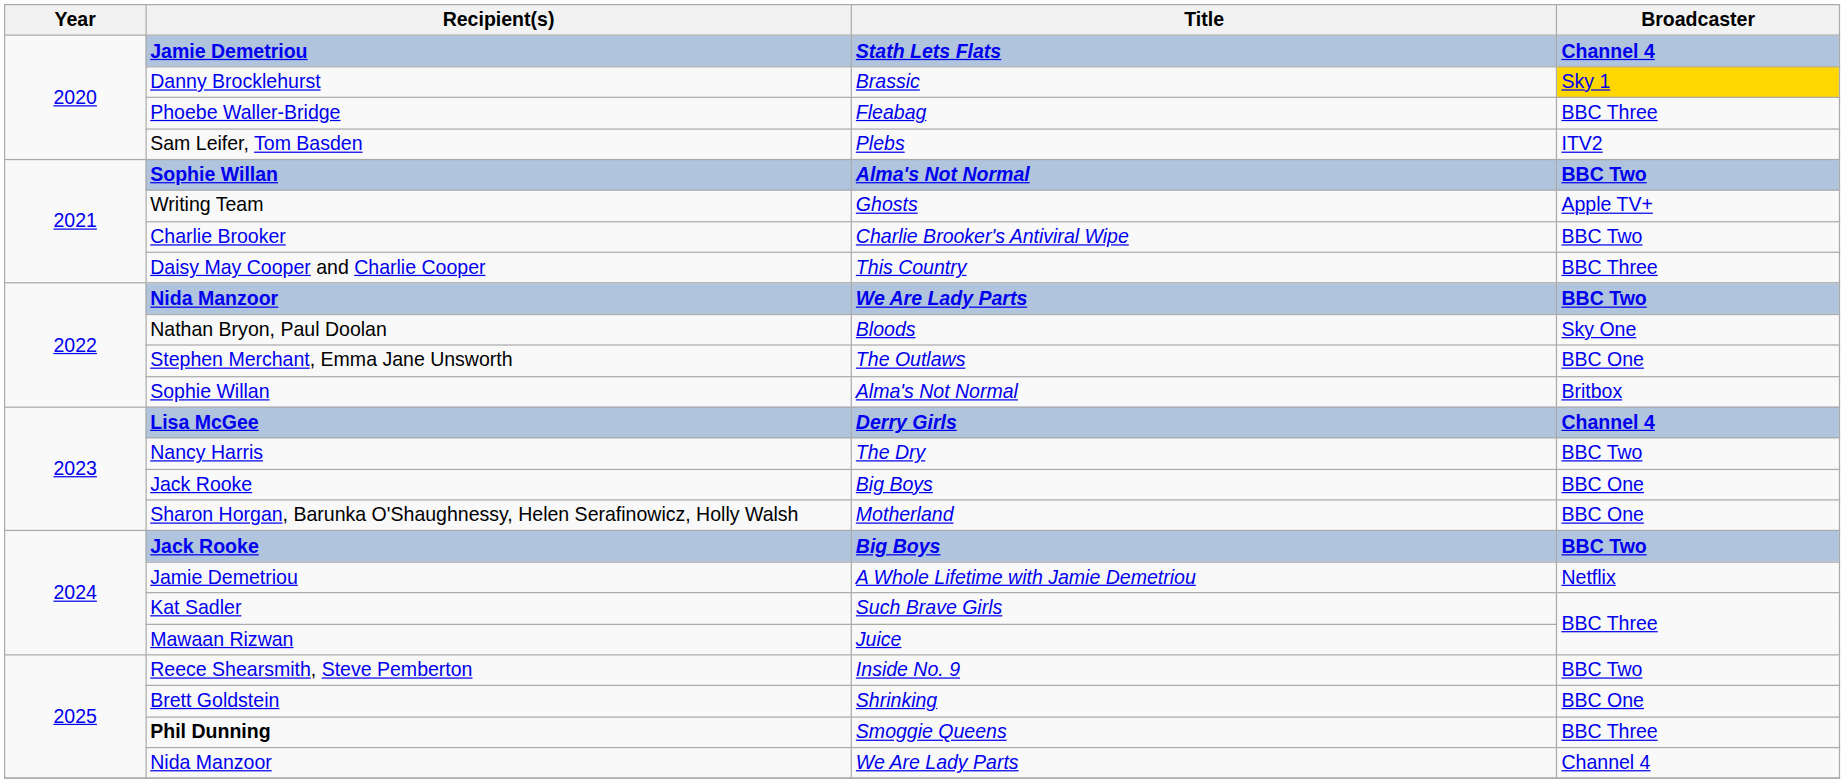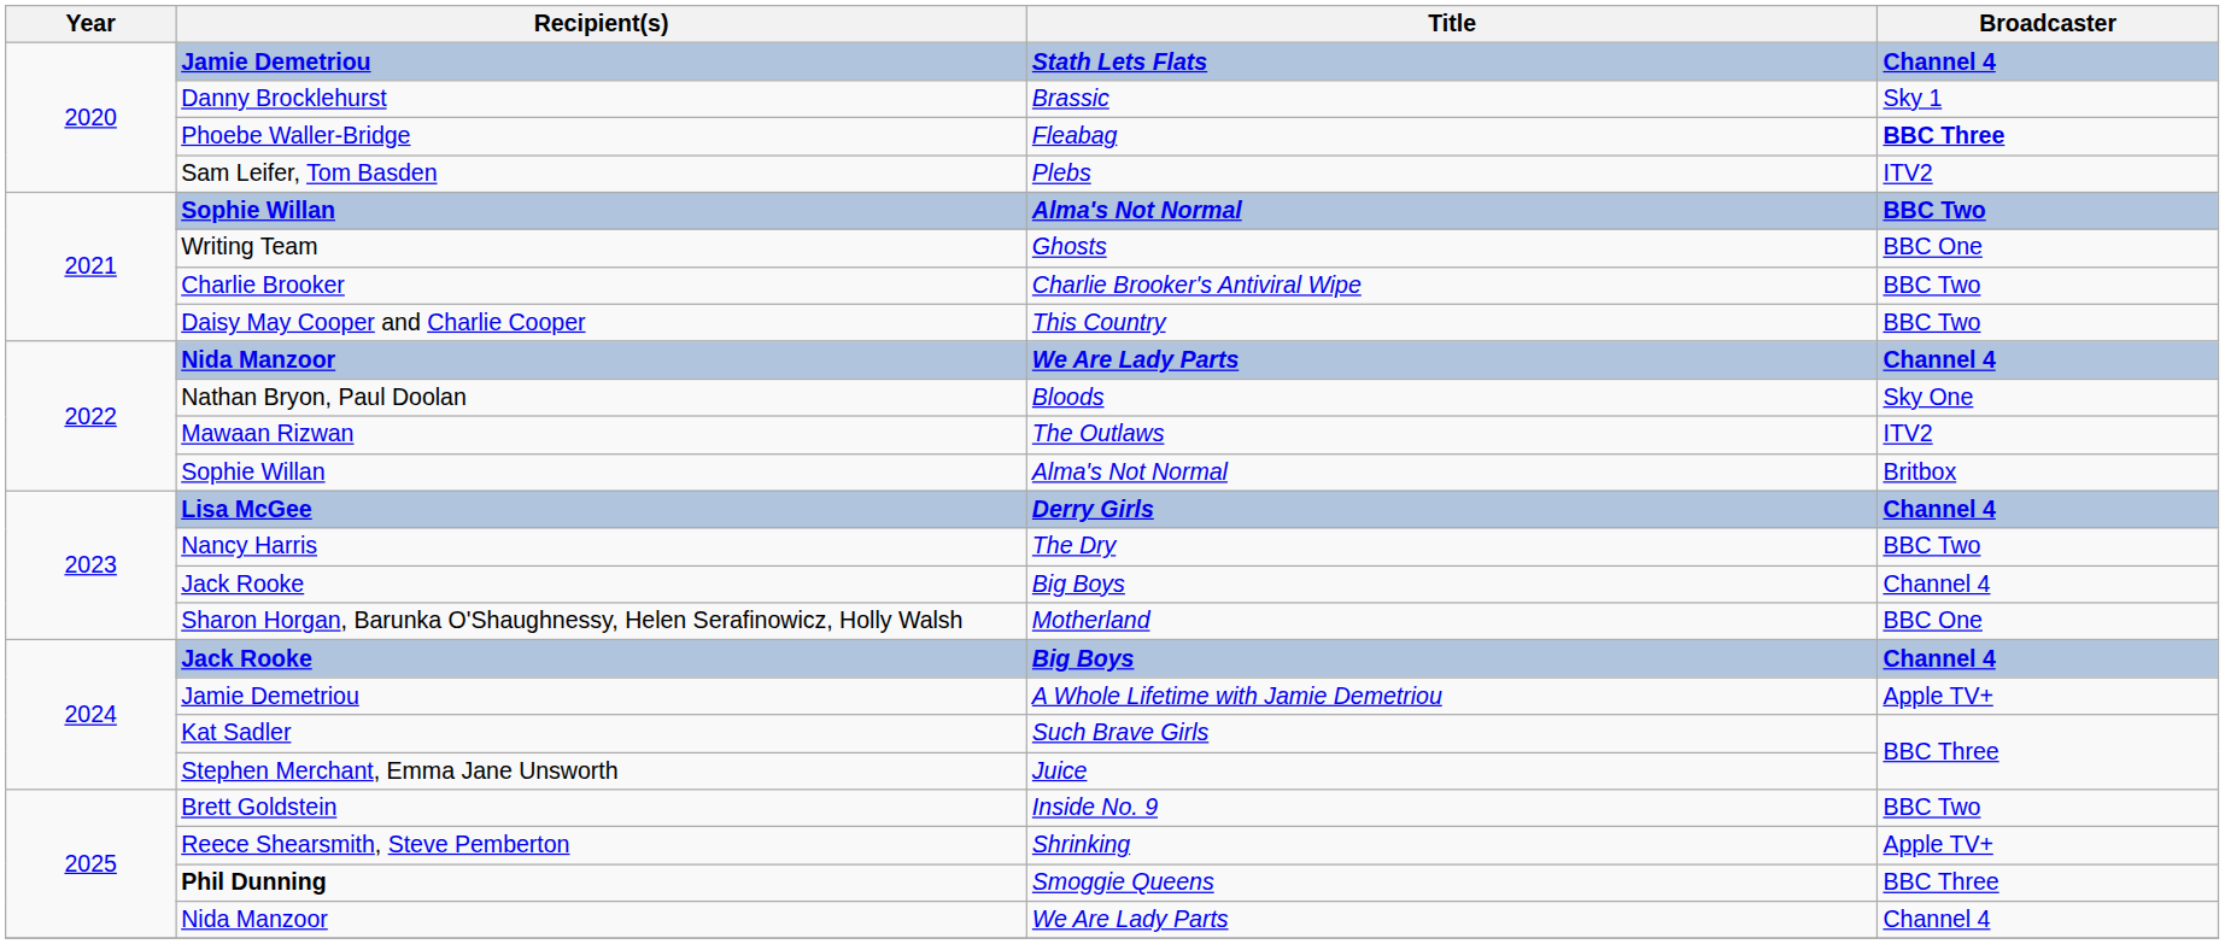 <table class="wikitable" width="95%">
 <tr>
 <th width=5%>Year</th>
 <th width=25%><strong>Recipient(s)</strong></th>
 <th width=25%>Title</th>
 <th width=10%><strong>Broadcaster</strong></th>
 </tr>
 <tr>
 <td rowspan="4" style="text-align:center;"><a href='#'>2020</a><br></td>
 <td style="background:#B0C4DE;"><strong><a href='#'>Jamie Demetriou</a></strong></td>
 <td style="background:#B0C4DE;"><strong><em><a href='#'>Stath Lets Flats</a></em></strong></td>
 <td style="background:#B0C4DE;"><strong><a href='#'>Channel 4</a></strong></td>
 </tr>
 <tr>
 <td><a href='#'>Danny Brocklehurst</a></td>
 <td><em><a href='#'>Brassic</a></em></td>
-<td style="background: gold;"><a href='#'>Sky 1</a></td>
+<td><a href='#'>Sky 1</a></td>
 </tr>
 <tr>
 <td><a href='#'>Phoebe Waller-Bridge</a></td>
 <td><em><a href='#'>Fleabag</a></em></td>
-<td><a href='#'>BBC Three</a></td>
+<td><strong><a href='#'>BBC Three</a></strong></td>
 </tr>
 <tr>
 <td>Sam Leifer, <a href='#'>Tom Basden</a></td>
 <td><em><a href='#'>Plebs</a></em></td>
 <td><a href='#'>ITV2</a></td>
 </tr>
 <tr>
 <td rowspan="4" style="text-align:center;"><a href='#'>2021</a><br></td>
 <td style="background:#B0C4DE;"><strong><a href='#'>Sophie Willan</a></strong></td>
 <td style="background:#B0C4DE;"><strong><em><a href='#'>Alma's Not Normal</a></em></strong></td>
 <td style="background:#B0C4DE;"><strong><a href='#'>BBC Two</a></strong></td>
 </tr>
 <tr>
 <td>Writing Team</td>
 <td><em><a href='#'>Ghosts</a></em></td>
-<td><a href='#'>Apple TV+</a></td>
+<td><a href='#'>BBC One</a></td>
 </tr>
 <tr>
 <td><a href='#'>Charlie Brooker</a></td>
 <td><em><a href='#'>Charlie Brooker's Antiviral Wipe</a></em></td>
 <td><a href='#'>BBC Two</a></td>
 </tr>
 <tr>
 <td><a href='#'>Daisy May Cooper</a> and <a href='#'>Charlie Cooper</a></td>
 <td><em><a href='#'>This Country</a></em></td>
-<td><a href='#'>BBC Three</a></td>
+<td><a href='#'>BBC Two</a></td>
 </tr>
 <tr>
 <td rowspan="4" style="text-align:center;"><a href='#'>2022</a><br></td>
 <td style="background:#B0C4DE;"><strong><a href='#'>Nida Manzoor</a></strong></td>
 <td style="background:#B0C4DE;"><strong><em><a href='#'>We Are Lady Parts</a></em></strong></td>
-<td style="background:#B0C4DE;"><strong><a href='#'>BBC Two</a></strong></td>
+<td style="background:#B0C4DE;"><strong><a href='#'>Channel 4</a></strong></td>
 </tr>
 <tr>
 <td>Nathan Bryon, Paul Doolan</td>
 <td><em><a href='#'>Bloods</a></em></td>
 <td><a href='#'>Sky One</a></td>
 </tr>
 <tr>
-<td><a href='#'>Stephen Merchant</a>, Emma Jane Unsworth</td>
+<td><a href='#'>Mawaan Rizwan</a></td>
 <td><em><a href='#'>The Outlaws</a></em></td>
-<td><a href='#'>BBC One</a></td>
+<td><a href='#'>ITV2</a></td>
 </tr>
 <tr>
 <td><a href='#'>Sophie Willan</a></td>
 <td><em><a href='#'>Alma's Not Normal</a></em></td>
 <td><a href='#'>Britbox</a></td>
 </tr>
 <tr>
 <td rowspan="4" style="text-align:center;"><a href='#'>2023</a><br></td>
 <td style="background:#B0C4DE;"><strong><a href='#'>Lisa McGee</a></strong></td>
 <td style="background:#B0C4DE;"><strong><em><a href='#'>Derry Girls</a></em></strong></td>
 <td style="background:#B0C4DE;"><strong><a href='#'>Channel 4</a></strong></td>
 </tr>
 <tr>
 <td><a href='#'>Nancy Harris</a></td>
 <td><em><a href='#'>The Dry</a></em></td>
 <td><a href='#'>BBC Two</a></td>
 </tr>
 <tr>
 <td><a href='#'>Jack Rooke</a></td>
 <td><em><a href='#'>Big Boys</a></em></td>
-<td><a href='#'>BBC One</a></td>
+<td><a href='#'>Channel 4</a></td>
 </tr>
 <tr>
 <td><a href='#'>Sharon Horgan</a>, Barunka O'Shaughnessy, Helen Serafinowicz, Holly Walsh</td>
 <td><em><a href='#'>Motherland</a></em></td>
 <td><a href='#'>BBC One</a></td>
 </tr>
 <tr>
 <td rowspan="4" style="text-align:center;"><a href='#'>2024</a><br></td>
 <td style="background:#B0C4DE;"><strong><a href='#'>Jack Rooke</a></strong></td>
 <td style="background:#B0C4DE;"><strong><em><a href='#'>Big Boys</a></em></strong></td>
-<td style="background:#B0C4DE;"><strong><a href='#'>BBC Two</a></strong></td>
+<td style="background:#B0C4DE;"><strong><a href='#'>Channel 4</a></strong></td>
 </tr>
 <tr>
 <td><a href='#'>Jamie Demetriou</a></td>
 <td><em><a href='#'>A Whole Lifetime with Jamie Demetriou</a></em></td>
-<td><a href='#'>Netflix</a></td>
+<td><a href='#'>Apple TV+</a></td>
 </tr>
 <tr>
 <td><a href='#'>Kat Sadler</a></td>
 <td><em><a href='#'>Such Brave Girls</a></em></td>
 <td rowspan="2"><a href='#'>BBC Three</a></td>
 </tr>
 <tr>
-<td><a href='#'>Mawaan Rizwan</a></td>
+<td><a href='#'>Stephen Merchant</a>, Emma Jane Unsworth</td>
 <td><em><a href='#'>Juice</a></em></td>
 </tr>
 <tr>
 <td rowspan="4" style="text-align:center;"><a href='#'>2025</a><br></td>
-<td><a href='#'>Reece Shearsmith</a>, <a href='#'>Steve Pemberton</a></td>
+<td><a href='#'>Brett Goldstein</a></td>
 <td><em><a href='#'>Inside No. 9</a></em></td>
 <td><a href='#'>BBC Two</a></td>
 </tr>
 <tr>
-<td><a href='#'>Brett Goldstein</a></td>
+<td><a href='#'>Reece Shearsmith</a>, <a href='#'>Steve Pemberton</a></td>
 <td><em><a href='#'>Shrinking</a></em></td>
-<td><a href='#'>BBC One</a></td>
+<td><a href='#'>Apple TV+</a></td>
 </tr>
 <tr>
 <td><strong>Phil Dunning</strong></td>
 <td><em><a href='#'>Smoggie Queens</a></em></td>
 <td><a href='#'>BBC Three</a></td>
 </tr>
 <tr>
 <td><a href='#'>Nida Manzoor</a></td>
 <td><em><a href='#'>We Are Lady Parts</a></em></td>
 <td><a href='#'>Channel 4</a></td>
 </tr>
 <tr>
 </tr>
 </table>
